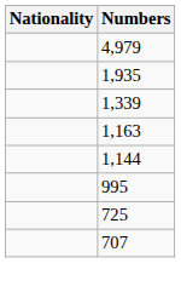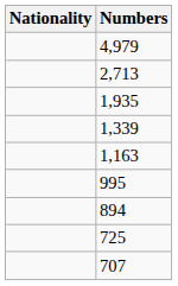 <table class="wikitable floatright">
 <tr>
 <th scope="col">Nationality</th>
 <th scope="col">Numbers</th>
 </tr>
 <tr>
 <td></td>
 <td>4,979</td>
+</tr>
+<tr>
+<td></td>
+<td>2,713</td>
 </tr>
 <tr>
 <td></td>
 <td>1,935</td>
 </tr>
 <tr>
 <td></td>
 <td>1,339</td>
 </tr>
 <tr>
 <td></td>
 <td>1,163</td>
 </tr>
 <tr>
 <td></td>
-<td>1,144</td>
+<td>995</td>
 </tr>
 <tr>
 <td></td>
-<td>995</td>
+<td>894</td>
 </tr>
 <tr>
 <td></td>
 <td>725</td>
 </tr>
 <tr>
 <td></td>
 <td>707</td>
 </tr>
 </table>
